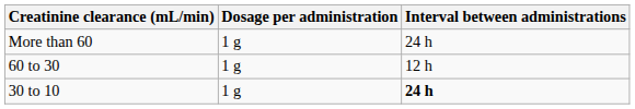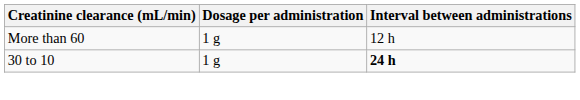 <table class="wikitable">
 <tr>
 <th>Creatinine clearance (mL/min)</th>
 <th>Dosage per administration</th>
 <th>Interval between administrations</th>
 </tr>
 <tr>
 <td>More than 60</td>
 <td>1 g</td>
-<td>24 h</td>
-</tr>
-<tr>
-<td>60 to 30</td>
-<td>1 g</td>
 <td>12 h</td>
 </tr>
 <tr>
 <td>30 to 10</td>
 <td>1 g</td>
 <td><strong>24 h</strong></td>
 </tr>
 </table>
